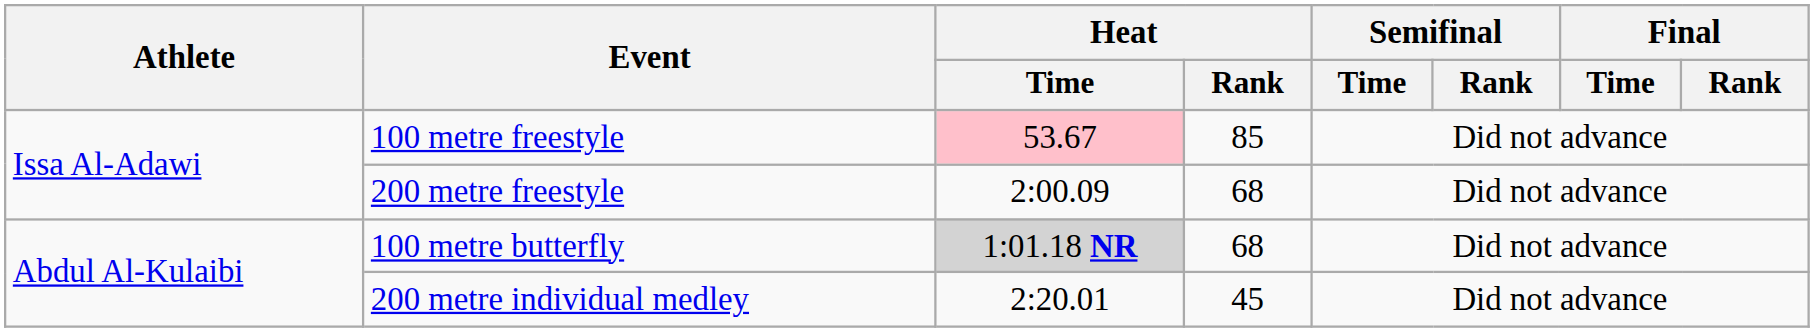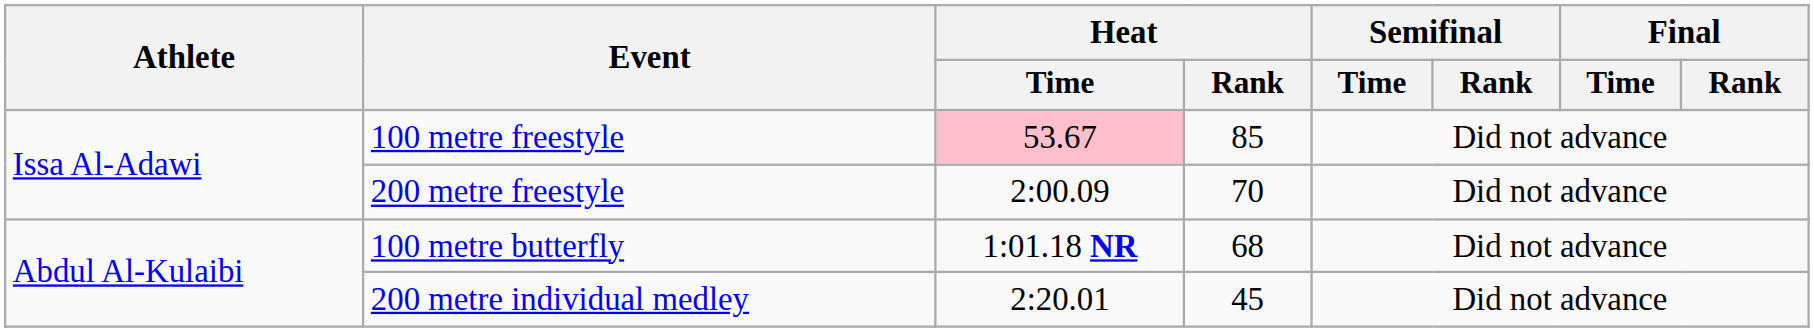 <table class="wikitable" style="text-align:center; font-size:90%; width:50%;">
 <tr>
 <th rowspan="2">Athlete</th>
 <th rowspan="2">Event</th>
 <th colspan="2">Heat</th>
 <th colspan="2">Semifinal</th>
 <th colspan="2">Final</th>
 </tr>
 <tr style="font-size:95%">
 <th>Time</th>
 <th>Rank</th>
 <th>Time</th>
 <th>Rank</th>
 <th>Time</th>
 <th>Rank</th>
 </tr>
 <tr>
 <td align=left rowspan=2><a href='#'>Issa Al-Adawi</a></td>
 <td align=left><a href='#'>100 metre freestyle</a></td>
 <td style="background: pink;">53.67</td>
 <td>85</td>
 <td colspan=4>Did not advance</td>
 </tr>
 <tr>
 <td align=left><a href='#'>200 metre freestyle</a></td>
 <td>2:00.09</td>
-<td>68</td>
+<td>70</td>
 <td colspan=4>Did not advance</td>
 </tr>
 <tr>
 <td align=left rowspan=2><a href='#'>Abdul Al-Kulaibi</a></td>
 <td align=left><a href='#'>100 metre butterfly</a></td>
-<td style="background: lightgrey;">1:01.18 <strong><a href='#'>NR</a></strong></td>
+<td>1:01.18 <strong><a href='#'>NR</a></strong></td>
 <td>68</td>
 <td colspan=4>Did not advance</td>
 </tr>
 <tr>
 <td align=left><a href='#'>200 metre individual medley</a></td>
 <td>2:20.01</td>
 <td>45</td>
 <td colspan=4>Did not advance</td>
 </tr>
 </table>
